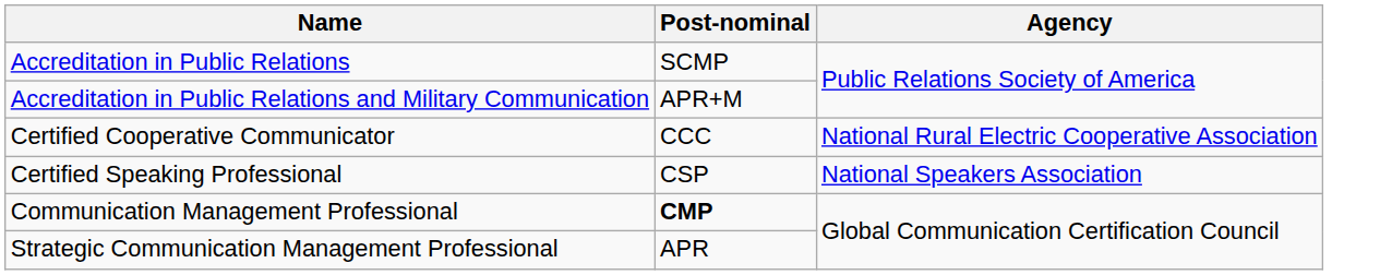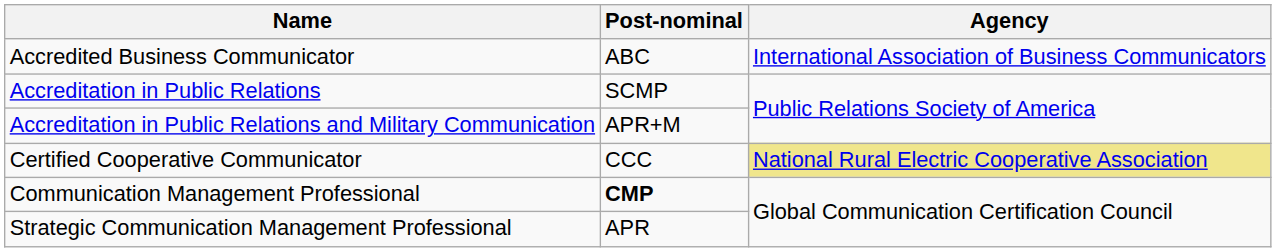 <table class="wikitable sortable">
 <tr>
 <th>Name</th>
 <th>Post-nominal</th>
 <th>Agency</th>
+</tr>
+<tr>
+<td>Accredited Business Communicator</td>
+<td>ABC</td>
+<td><a href='#'>International Association of Business Communicators</a></td>
 </tr>
 <tr>
 <td><a href='#'>Accreditation in Public Relations</a></td>
 <td>SCMP</td>
 <td rowspan="2"><a href='#'>Public Relations Society of America</a></td>
 </tr>
 <tr>
 <td><a href='#'>Accreditation in Public Relations and Military Communication</a></td>
 <td>APR+M</td>
 </tr>
 <tr>
 <td>Certified Cooperative Communicator</td>
 <td>CCC</td>
-<td><a href='#'>National Rural Electric Cooperative Association</a></td>
-</tr>
-<tr>
-<td>Certified Speaking Professional</td>
-<td>CSP</td>
-<td><a href='#'>National Speakers Association</a></td>
+<td style="background: khaki;"><a href='#'>National Rural Electric Cooperative Association</a></td>
 </tr>
 <tr>
 <td>Communication Management Professional</td>
 <td><strong>CMP</strong></td>
 <td rowspan="2">Global Communication Certification Council</td>
 </tr>
 <tr>
 <td>Strategic Communication Management Professional</td>
 <td>APR</td>
 </tr>
 </table>
